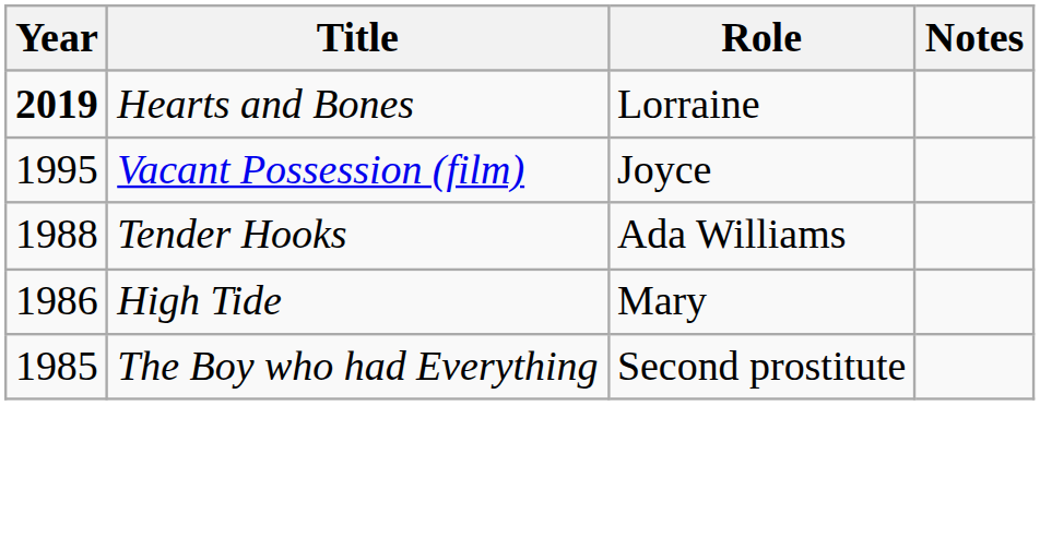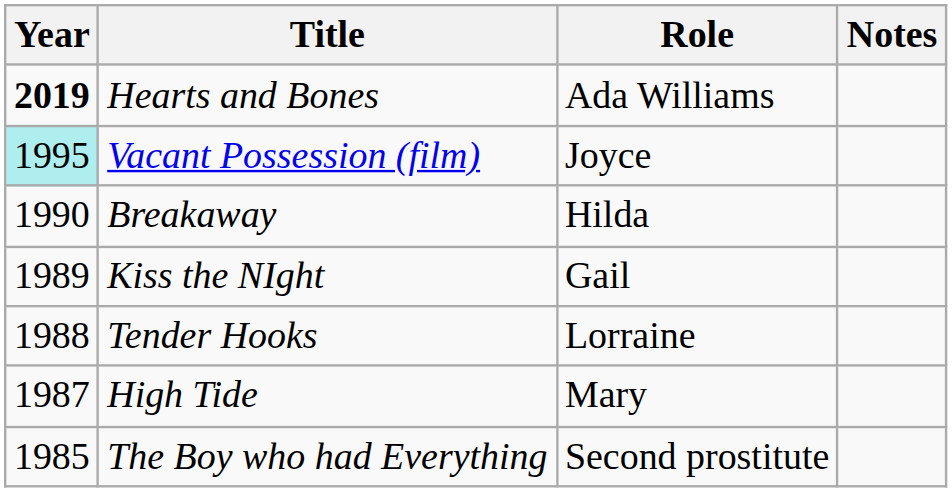 <table class="wikitable sortable">
 <tr>
 <th>Year</th>
 <th>Title</th>
 <th>Role</th>
 <th>Notes</th>
 </tr>
 <tr>
 <td><strong>2019</strong></td>
 <td><em>Hearts and Bones</em></td>
-<td>Lorraine</td>
+<td>Ada Williams</td>
 <td></td>
 </tr>
 <tr>
-<td>1995</td>
+<td style="background: paleturquoise;">1995</td>
 <td><em><a href='#'>Vacant Possession (film)</a></em></td>
 <td>Joyce</td>
 <td></td>
 </tr>
 <tr>
-<td>1988</td>
-<td><em>Tender Hooks</em></td>
-<td>Ada Williams</td>
+<td>1990</td>
+<td><em>Breakaway</em></td>
+<td>Hilda</td>
 <td></td>
 </tr>
 <tr>
-<td>1986</td>
+<td>1989</td>
+<td><em>Kiss the NIght</em></td>
+<td>Gail</td>
+<td></td>
+</tr>
+<tr>
+<td>1988</td>
+<td><em>Tender Hooks</em></td>
+<td>Lorraine</td>
+<td></td>
+</tr>
+<tr>
+<td>1987</td>
 <td><em>High Tide</em></td>
 <td>Mary</td>
 <td></td>
 </tr>
 <tr>
 <td>1985</td>
 <td><em>The Boy who had Everything</em></td>
 <td>Second prostitute</td>
 <td></td>
 </tr>
 </table>
